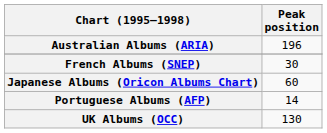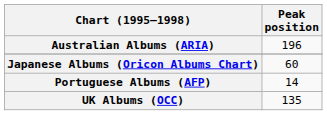 <table class="wikitable sortable plainrowheaders" style="text-align:center">
 <tr>
 <th scope="col">Chart (1995–1998)</th>
 <th scope="col">Peak<br>position</th>
 </tr>
 <tr>
 <th scope="row">Australian Albums (<a href='#'>ARIA</a>)</th>
 <td>196</td>
 </tr>
 <tr>
 </tr>
 <tr>
-<th scope="row">French Albums (<a href='#'>SNEP</a>)</th>
-<td>30</td>
-</tr>
-<tr>
 <th scope="row">Japanese Albums (<a href='#'>Oricon Albums Chart</a>)</th>
 <td>60</td>
 </tr>
 <tr>
 <th scope="row">Portuguese Albums (<a href='#'>AFP</a>)</th>
 <td>14</td>
 </tr>
 <tr>
 <th scope="row">UK Albums (<a href='#'>OCC</a>)</th>
-<td>130</td>
+<td>135</td>
 </tr>
 </table>
